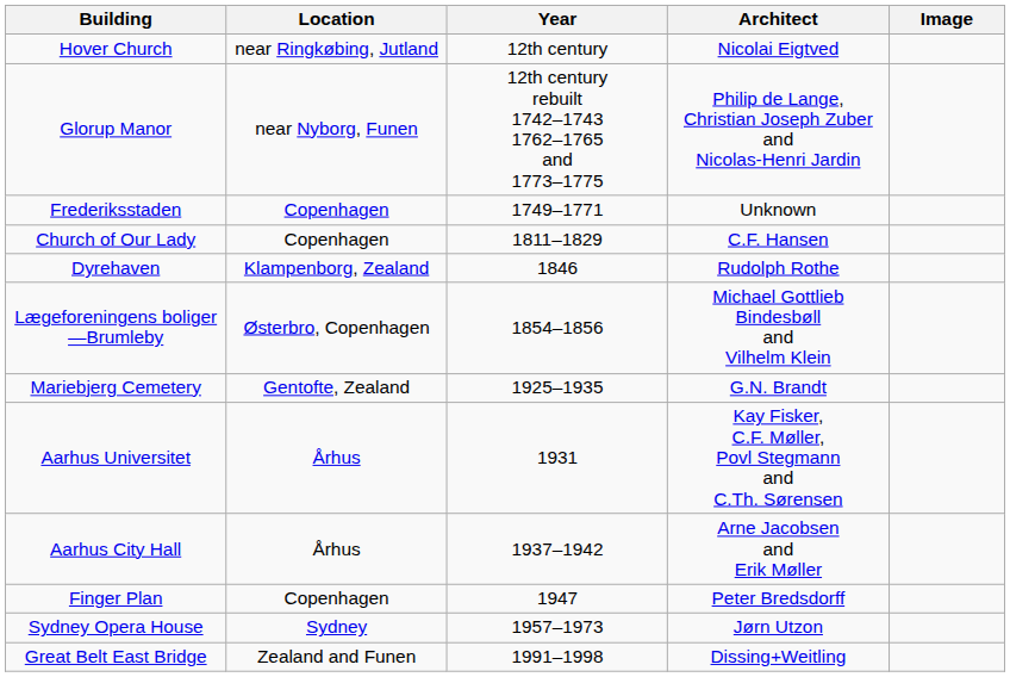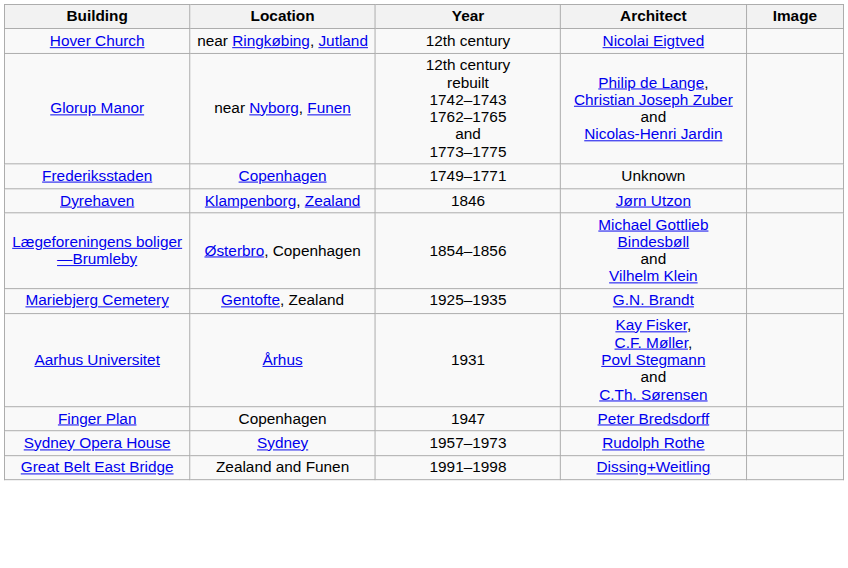 <table style="text-align:center; width:99%" class="wikitable">
 <tr>
 <th width=19%>Building</th>
 <th width=19%>Location</th>
 <th width=19%>Year</th>
 <th width=19%>Architect</th>
 <th width=10%>Image</th>
 </tr>
 <tr>
 <td><a href='#'>Hover Church</a></td>
 <td>near <a href='#'>Ringkøbing</a>, <a href='#'>Jutland</a></td>
 <td>12th century</td>
 <td><a href='#'>Nicolai Eigtved</a></td>
 <td></td>
 </tr>
 <tr>
 <td><a href='#'>Glorup Manor</a></td>
 <td>near <a href='#'>Nyborg</a>, <a href='#'>Funen</a></td>
 <td>12th century<br>rebuilt<br> 1742–1743<br> 1762–1765<br>and<br> 1773–1775</td>
 <td><a href='#'>Philip de Lange</a>,<br> <a href='#'>Christian Joseph Zuber</a><br>and<br>  <a href='#'>Nicolas-Henri Jardin</a></td>
 <td></td>
 </tr>
 <tr>
 <td><a href='#'>Frederiksstaden</a></td>
 <td><a href='#'>Copenhagen</a></td>
 <td>1749–1771</td>
 <td>Unknown</td>
 <td></td>
 </tr>
 <tr>
-<td><a href='#'>Church of Our Lady</a></td>
-<td>Copenhagen</td>
-<td>1811–1829</td>
-<td><a href='#'>C.F. Hansen</a></td>
-<td></td>
-</tr>
-<tr>
 <td><a href='#'>Dyrehaven</a></td>
 <td><a href='#'>Klampenborg</a>, <a href='#'>Zealand</a></td>
 <td>1846</td>
-<td><a href='#'>Rudolph Rothe</a></td>
+<td><a href='#'>Jørn Utzon</a></td>
 <td></td>
 </tr>
 <tr>
 <td><a href='#'>Lægeforeningens boliger—Brumleby</a></td>
 <td><a href='#'>Østerbro</a>, Copenhagen</td>
 <td>1854–1856</td>
 <td><a href='#'>Michael Gottlieb Bindesbøll</a><br>and<br> <a href='#'>Vilhelm Klein</a></td>
 <td></td>
 </tr>
 <tr>
 <td><a href='#'>Mariebjerg Cemetery</a></td>
 <td><a href='#'>Gentofte</a>, Zealand</td>
 <td>1925–1935</td>
 <td><a href='#'>G.N. Brandt</a></td>
 <td></td>
 </tr>
 <tr>
 <td><a href='#'>Aarhus Universitet</a></td>
 <td><a href='#'>Århus</a></td>
 <td>1931</td>
 <td><a href='#'>Kay Fisker</a>,<br> <a href='#'>C.F. Møller</a>,<br> <a href='#'>Povl Stegmann</a><br>and<br>  <a href='#'>C.Th. Sørensen</a></td>
 <td></td>
 </tr>
 <tr>
-<td><a href='#'>Aarhus City Hall</a></td>
-<td>Århus</td>
-<td>1937–1942</td>
-<td><a href='#'>Arne Jacobsen</a><br>and<br> <a href='#'>Erik Møller</a></td>
-<td></td>
-</tr>
-<tr>
 <td><a href='#'>Finger Plan</a></td>
 <td>Copenhagen</td>
 <td>1947</td>
 <td><a href='#'>Peter Bredsdorff</a></td>
 <td></td>
 </tr>
 <tr>
 <td><a href='#'>Sydney Opera House</a></td>
 <td><a href='#'>Sydney</a></td>
 <td>1957–1973</td>
-<td><a href='#'>Jørn Utzon</a></td>
+<td><a href='#'>Rudolph Rothe</a></td>
 <td></td>
 </tr>
 <tr>
 <td><a href='#'>Great Belt East Bridge</a></td>
 <td>Zealand and Funen</td>
 <td>1991–1998</td>
 <td><a href='#'>Dissing+Weitling</a></td>
 <td></td>
 </tr>
 </table>
